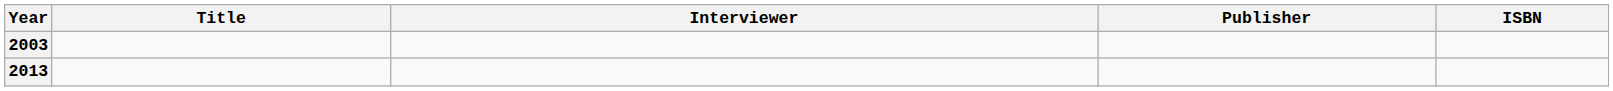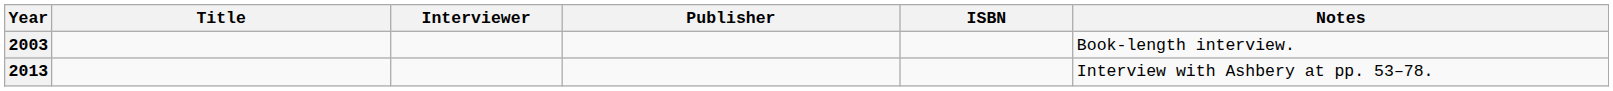 <table class="sortable wikitable" width="100%">
 <tr>
 <th style="width: 2em">Year</th>
 <th style="width: 20em">Title</th>
 <th>Interviewer</th>
 <th style="width: 20em">Publisher</th>
 <th style="width: 10em">ISBN</th>
+<th class="unsortable">Notes</th>
 </tr>
 <tr>
 <th scope="row" style="text-align: center;">2003</th>
 <td></td>
 <td></td>
 <td></td>
 <td style="text-align: center"></td>
+<td>Book-length interview.</td>
 </tr>
 <tr>
 <th scope="row" style="text-align: center;">2013</th>
 <td></td>
 <td></td>
 <td></td>
 <td style="text-align: center"></td>
+<td>Interview with Ashbery at pp. 53–78.</td>
 </tr>
 </table>
